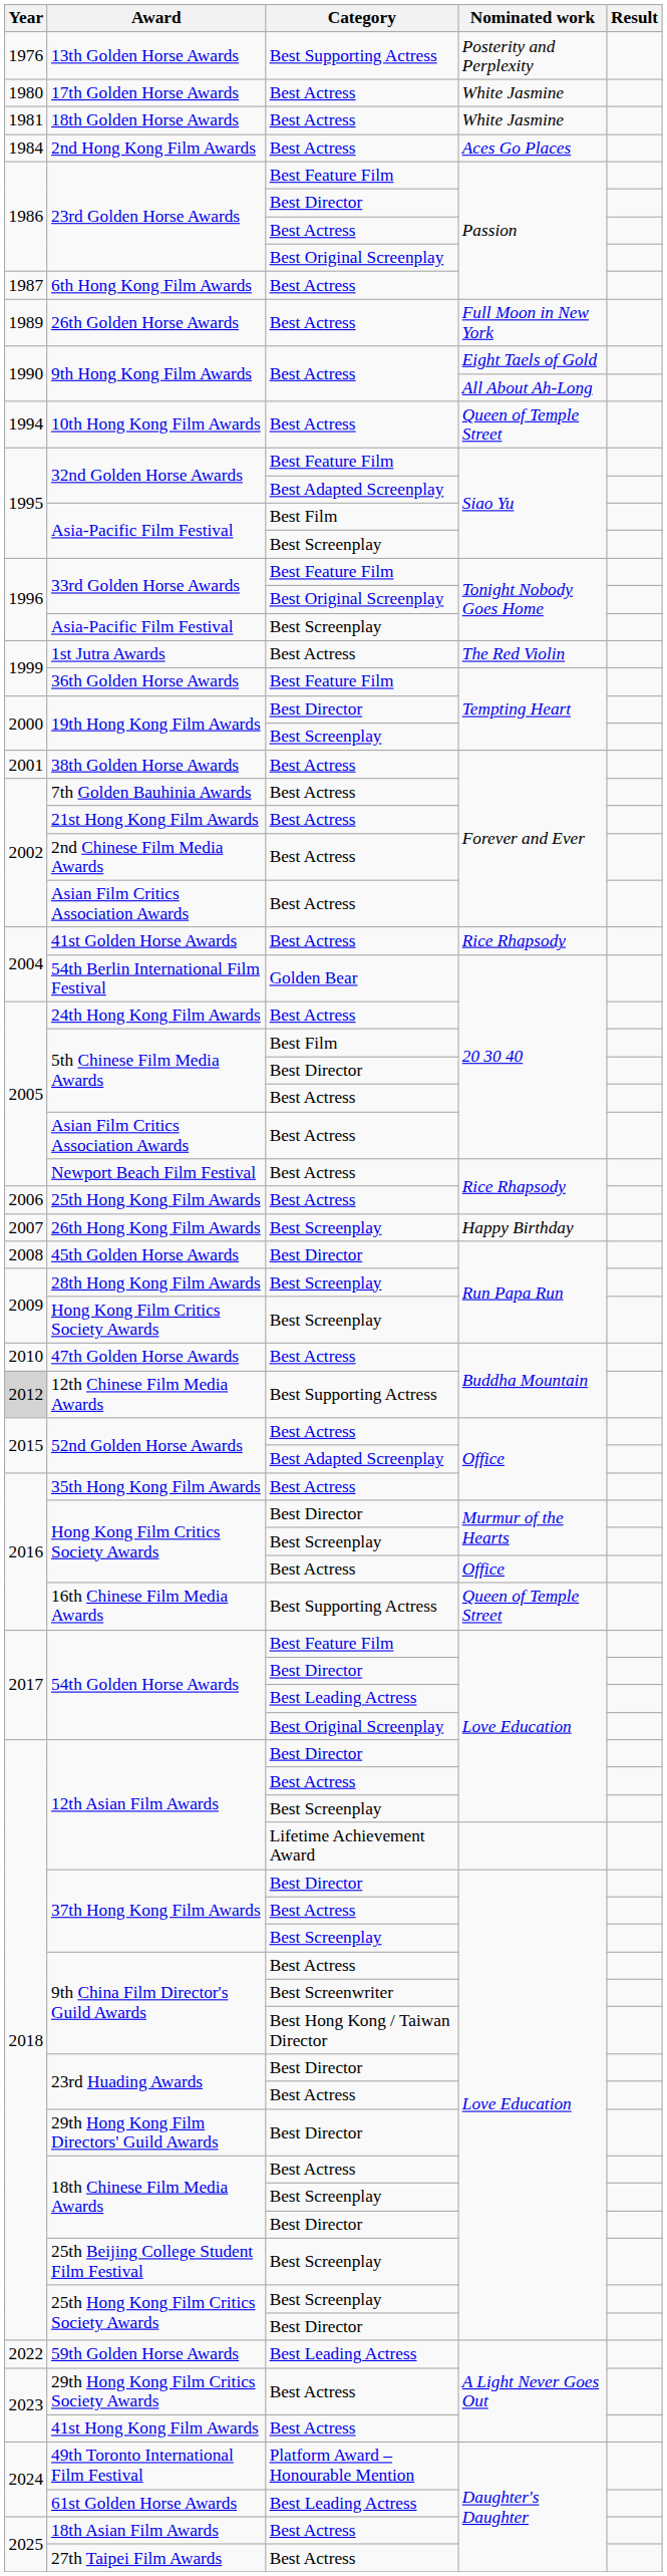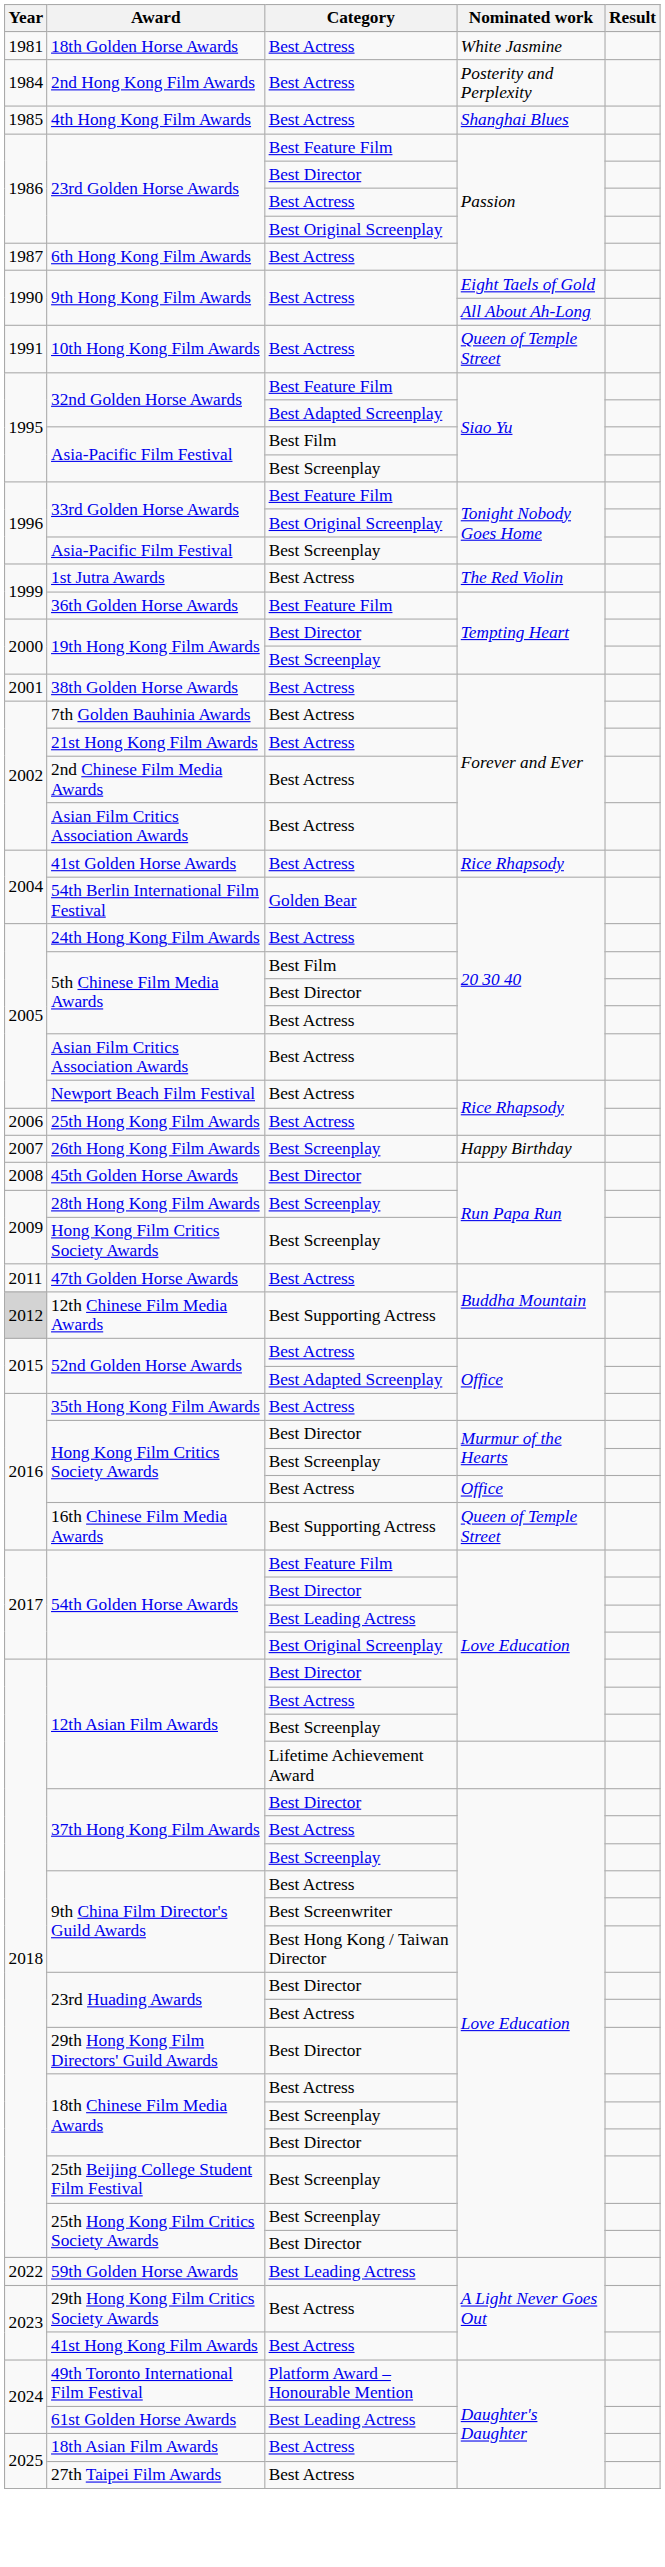 <table class="wikitable sortable">
 <tr>
 <th>Year</th>
 <th>Award</th>
 <th>Category</th>
 <th>Nominated work</th>
 <th>Result</th>
-</tr>
-<tr>
-<td>1976</td>
-<td><a href='#'>13th Golden Horse Awards</a></td>
-<td><a href='#'>Best Supporting Actress</a></td>
-<td><em>Posterity and Perplexity</em></td>
-<td></td>
-</tr>
-<tr>
-<td>1980</td>
-<td><a href='#'>17th Golden Horse Awards</a></td>
-<td><a href='#'>Best Actress</a></td>
-<td><em>White Jasmine</em></td>
-<td></td>
 </tr>
 <tr>
 <td>1981</td>
 <td><a href='#'>18th Golden Horse Awards</a></td>
 <td><a href='#'>Best Actress</a></td>
 <td><em>White Jasmine</em></td>
 <td></td>
 </tr>
 <tr>
 <td>1984</td>
 <td><a href='#'>2nd Hong Kong Film Awards</a></td>
 <td><a href='#'>Best Actress</a></td>
-<td><em><a href='#'>Aces Go Places</a></em></td>
+<td><em>Posterity and Perplexity</em></td>
+<td></td>
+</tr>
+<tr>
+<td>1985</td>
+<td><a href='#'>4th Hong Kong Film Awards</a></td>
+<td><a href='#'>Best Actress</a></td>
+<td><em><a href='#'>Shanghai Blues</a></em></td>
 <td></td>
 </tr>
 <tr>
 <td rowspan=4>1986</td>
 <td rowspan=4><a href='#'>23rd Golden Horse Awards</a></td>
 <td><a href='#'>Best Feature Film</a></td>
 <td rowspan=5><em> Passion</em></td>
 <td></td>
 </tr>
 <tr>
 <td><a href='#'>Best Director</a></td>
 <td></td>
 </tr>
 <tr>
 <td><a href='#'>Best Actress</a></td>
 <td></td>
 </tr>
 <tr>
 <td><a href='#'>Best Original Screenplay</a></td>
 <td></td>
 </tr>
 <tr>
 <td>1987</td>
 <td><a href='#'>6th Hong Kong Film Awards</a></td>
 <td><a href='#'>Best Actress</a></td>
 <td></td>
 </tr>
 <tr>
-<td>1989</td>
-<td><a href='#'>26th Golden Horse Awards</a></td>
-<td><a href='#'>Best Actress</a></td>
-<td><em><a href='#'>Full Moon in New York</a></em></td>
-<td></td>
-</tr>
-<tr>
 <td rowspan=2>1990</td>
 <td rowspan=2><a href='#'>9th Hong Kong Film Awards</a></td>
 <td rowspan=2><a href='#'>Best Actress</a></td>
 <td><em><a href='#'>Eight Taels of Gold</a></em></td>
 <td></td>
 </tr>
 <tr>
 <td><em><a href='#'>All About Ah-Long</a></em></td>
 <td></td>
 </tr>
 <tr>
-<td>1994</td>
+<td>1991</td>
 <td><a href='#'>10th Hong Kong Film Awards</a></td>
 <td><a href='#'>Best Actress</a></td>
 <td><em><a href='#'>Queen of Temple Street</a></em></td>
 <td></td>
 </tr>
 <tr>
 <td rowspan=4>1995</td>
 <td rowspan=2><a href='#'>32nd Golden Horse Awards</a></td>
 <td><a href='#'>Best Feature Film</a></td>
 <td rowspan=4><em><a href='#'>Siao Yu</a></em></td>
 <td></td>
 </tr>
 <tr>
 <td><a href='#'>Best Adapted Screenplay</a></td>
 <td></td>
 </tr>
 <tr>
 <td rowspan=2><a href='#'>Asia-Pacific Film Festival</a></td>
 <td>Best Film</td>
 <td></td>
 </tr>
 <tr>
 <td>Best Screenplay</td>
 <td></td>
 </tr>
 <tr>
 <td rowspan=3>1996</td>
 <td rowspan=2><a href='#'>33rd Golden Horse Awards</a></td>
 <td><a href='#'>Best Feature Film</a></td>
 <td rowspan=3><em><a href='#'>Tonight Nobody Goes Home</a></em></td>
 <td></td>
 </tr>
 <tr>
 <td><a href='#'>Best Original Screenplay</a></td>
 <td></td>
 </tr>
 <tr>
 <td><a href='#'>Asia-Pacific Film Festival</a></td>
 <td>Best Screenplay</td>
 <td></td>
 </tr>
 <tr>
 <td rowspan=2>1999</td>
 <td><a href='#'>1st Jutra Awards</a></td>
 <td>Best Actress</td>
 <td><em><a href='#'>The Red Violin</a></em></td>
 <td></td>
 </tr>
 <tr>
 <td><a href='#'>36th Golden Horse Awards</a></td>
 <td><a href='#'>Best Feature Film</a></td>
 <td rowspan=3><em><a href='#'>Tempting Heart</a></em></td>
 <td></td>
 </tr>
 <tr>
 <td rowspan=2>2000</td>
 <td rowspan=2><a href='#'>19th Hong Kong Film Awards</a></td>
 <td><a href='#'>Best Director</a></td>
 <td></td>
 </tr>
 <tr>
 <td><a href='#'>Best Screenplay</a></td>
 <td></td>
 </tr>
 <tr>
 <td>2001</td>
 <td><a href='#'>38th Golden Horse Awards</a></td>
 <td><a href='#'>Best Actress</a></td>
 <td rowspan=5><em>Forever and Ever</em></td>
 <td></td>
 </tr>
 <tr>
 <td rowspan=4>2002</td>
 <td>7th <a href='#'>Golden Bauhinia Awards</a></td>
 <td>Best Actress</td>
 <td></td>
 </tr>
 <tr>
 <td><a href='#'>21st Hong Kong Film Awards</a></td>
 <td><a href='#'>Best Actress</a></td>
 <td></td>
 </tr>
 <tr>
 <td>2nd <a href='#'>Chinese Film Media Awards</a></td>
 <td>Best Actress</td>
 <td></td>
 </tr>
 <tr>
 <td><a href='#'>Asian Film Critics Association Awards</a></td>
 <td>Best Actress</td>
 <td></td>
 </tr>
 <tr>
 <td rowspan=2>2004</td>
 <td><a href='#'>41st Golden Horse Awards</a></td>
 <td><a href='#'>Best Actress</a></td>
 <td><em><a href='#'>Rice Rhapsody</a></em></td>
 <td></td>
 </tr>
 <tr>
 <td><a href='#'>54th Berlin International Film Festival</a></td>
 <td><a href='#'>Golden Bear</a></td>
 <td rowspan=6><em><a href='#'>20 30 40</a></em></td>
 <td></td>
 </tr>
 <tr>
 <td rowspan=6>2005</td>
 <td><a href='#'>24th Hong Kong Film Awards</a></td>
 <td><a href='#'>Best Actress</a></td>
 <td></td>
 </tr>
 <tr>
 <td rowspan=3>5th <a href='#'>Chinese Film Media Awards</a></td>
 <td>Best Film</td>
 <td></td>
 </tr>
 <tr>
 <td>Best Director</td>
 <td></td>
 </tr>
 <tr>
 <td>Best Actress</td>
 <td></td>
 </tr>
 <tr>
 <td><a href='#'>Asian Film Critics Association Awards</a></td>
 <td>Best Actress</td>
 <td></td>
 </tr>
 <tr>
 <td><a href='#'>Newport Beach Film Festival</a></td>
 <td>Best Actress</td>
 <td rowspan=2><em><a href='#'>Rice Rhapsody</a></em></td>
 <td></td>
 </tr>
 <tr>
 <td>2006</td>
 <td><a href='#'>25th Hong Kong Film Awards</a></td>
 <td><a href='#'>Best Actress</a></td>
 <td></td>
 </tr>
 <tr>
 <td>2007</td>
 <td><a href='#'>26th Hong Kong Film Awards</a></td>
 <td><a href='#'>Best Screenplay</a></td>
 <td><em>Happy Birthday</em></td>
 <td></td>
 </tr>
 <tr>
 <td>2008</td>
 <td><a href='#'>45th Golden Horse Awards</a></td>
 <td><a href='#'>Best Director</a></td>
 <td rowspan=3><em><a href='#'>Run Papa Run</a></em></td>
 <td></td>
 </tr>
 <tr>
 <td rowspan=2>2009</td>
 <td><a href='#'>28th Hong Kong Film Awards</a></td>
 <td><a href='#'>Best Screenplay</a></td>
 <td></td>
 </tr>
 <tr>
 <td><a href='#'>Hong Kong Film Critics Society Awards</a></td>
 <td>Best Screenplay</td>
 <td></td>
 </tr>
 <tr>
-<td>2010</td>
+<td>2011</td>
 <td><a href='#'>47th Golden Horse Awards</a></td>
 <td><a href='#'>Best Actress</a></td>
 <td rowspan=2><em><a href='#'>Buddha Mountain</a></em></td>
 <td></td>
 </tr>
 <tr>
 <td style="background: lightgrey;">2012</td>
 <td>12th <a href='#'>Chinese Film Media Awards</a></td>
 <td>Best Supporting Actress</td>
 <td></td>
 </tr>
 <tr>
 <td rowspan=2>2015</td>
 <td rowspan=2><a href='#'>52nd Golden Horse Awards</a></td>
 <td><a href='#'>Best Actress</a></td>
 <td rowspan=3><em><a href='#'>Office</a></em></td>
 <td></td>
 </tr>
 <tr>
 <td><a href='#'>Best Adapted Screenplay</a></td>
 <td></td>
 </tr>
 <tr>
 <td rowspan=5>2016</td>
 <td><a href='#'>35th Hong Kong Film Awards</a></td>
 <td><a href='#'>Best Actress</a></td>
 <td></td>
 </tr>
 <tr>
 <td rowspan=3><a href='#'>Hong Kong Film Critics Society Awards</a></td>
 <td>Best Director</td>
 <td rowspan=2><em><a href='#'>Murmur of the Hearts</a></em></td>
 <td></td>
 </tr>
 <tr>
 <td>Best Screenplay</td>
 <td></td>
 </tr>
 <tr>
 <td>Best Actress</td>
 <td><em><a href='#'>Office</a></em></td>
 <td></td>
 </tr>
 <tr>
 <td>16th <a href='#'>Chinese Film Media Awards</a></td>
 <td>Best Supporting Actress</td>
 <td><em><a href='#'>Queen of Temple Street</a></em></td>
 <td></td>
 </tr>
 <tr>
 <td rowspan=4>2017</td>
 <td rowspan=4><a href='#'>54th Golden Horse Awards</a></td>
 <td><a href='#'>Best Feature Film</a></td>
 <td rowspan=7><em><a href='#'>Love Education</a></em></td>
 <td></td>
 </tr>
 <tr>
 <td><a href='#'>Best Director</a></td>
 <td></td>
 </tr>
 <tr>
 <td><a href='#'>Best Leading Actress</a></td>
 <td></td>
 </tr>
 <tr>
 <td><a href='#'>Best Original Screenplay</a></td>
 <td></td>
 </tr>
 <tr>
 <td rowspan=19>2018</td>
 <td rowspan=4><a href='#'>12th Asian Film Awards</a></td>
 <td><a href='#'>Best Director</a></td>
 <td></td>
 </tr>
 <tr>
 <td><a href='#'>Best Actress</a></td>
 <td></td>
 </tr>
 <tr>
 <td>Best Screenplay</td>
 <td></td>
 </tr>
 <tr>
 <td>Lifetime Achievement Award</td>
 <td></td>
 <td></td>
 </tr>
 <tr>
 <td rowspan=3><a href='#'>37th Hong Kong Film Awards</a></td>
 <td><a href='#'>Best Director</a></td>
 <td rowspan=15><em><a href='#'>Love Education</a></em></td>
 <td></td>
 </tr>
 <tr>
 <td><a href='#'>Best Actress</a></td>
 <td></td>
 </tr>
 <tr>
 <td><a href='#'>Best Screenplay</a></td>
 <td></td>
 </tr>
 <tr>
 <td rowspan=3>9th <a href='#'>China Film Director's Guild Awards</a></td>
 <td>Best Actress</td>
 <td></td>
 </tr>
 <tr>
 <td>Best Screenwriter</td>
 <td></td>
 </tr>
 <tr>
 <td>Best Hong Kong / Taiwan Director</td>
 <td></td>
 </tr>
 <tr>
 <td rowspan=2>23rd <a href='#'>Huading Awards</a></td>
 <td>Best Director</td>
 <td></td>
 </tr>
 <tr>
 <td>Best Actress</td>
 <td></td>
 </tr>
 <tr>
 <td>29th <a href='#'>Hong Kong Film Directors' Guild Awards</a></td>
 <td>Best Director</td>
 <td></td>
 </tr>
 <tr>
 <td rowspan=3>18th <a href='#'>Chinese Film Media Awards</a></td>
 <td>Best Actress</td>
 <td></td>
 </tr>
 <tr>
 <td>Best Screenplay</td>
 <td></td>
 </tr>
 <tr>
 <td>Best Director</td>
 <td></td>
 </tr>
 <tr>
 <td>25th <a href='#'>Beijing College Student Film Festival</a></td>
 <td>Best Screenplay</td>
 <td></td>
 </tr>
 <tr>
 <td rowspan=2>25th <a href='#'>Hong Kong Film Critics Society Awards</a></td>
 <td>Best Screenplay</td>
 <td></td>
 </tr>
 <tr>
 <td>Best Director</td>
 <td></td>
 </tr>
 <tr>
 <td>2022</td>
 <td><a href='#'>59th Golden Horse Awards</a></td>
 <td><a href='#'>Best Leading Actress</a></td>
 <td rowspan=3><em><a href='#'>A Light Never Goes Out</a></em></td>
 <td></td>
 </tr>
 <tr>
 <td rowspan=2>2023</td>
 <td>29th <a href='#'>Hong Kong Film Critics Society Awards</a></td>
 <td>Best Actress</td>
 <td></td>
 </tr>
 <tr>
 <td><a href='#'>41st Hong Kong Film Awards</a></td>
 <td><a href='#'>Best Actress</a></td>
 <td></td>
 </tr>
 <tr>
 <td rowspan="2">2024</td>
 <td><a href='#'>49th Toronto International Film Festival</a></td>
 <td><a href='#'>Platform Award – Honourable Mention</a></td>
 <td rowspan="4"><em><a href='#'>Daughter's Daughter</a></em></td>
 <td></td>
 </tr>
 <tr>
 <td><a href='#'>61st Golden Horse Awards</a></td>
 <td><a href='#'>Best Leading Actress</a></td>
 <td></td>
 </tr>
 <tr>
 <td rowspan="2">2025</td>
 <td><a href='#'>18th Asian Film Awards</a></td>
 <td><a href='#'>Best Actress</a></td>
 <td></td>
 </tr>
 <tr>
 <td>27th <a href='#'>Taipei Film Awards</a></td>
 <td>Best Actress</td>
 <td></td>
 </tr>
 <tr>
 </tr>
 </table>
